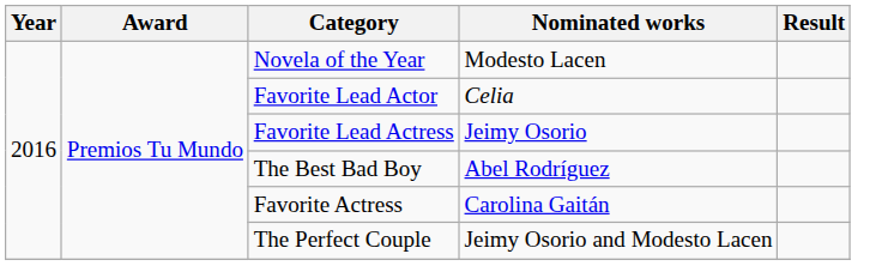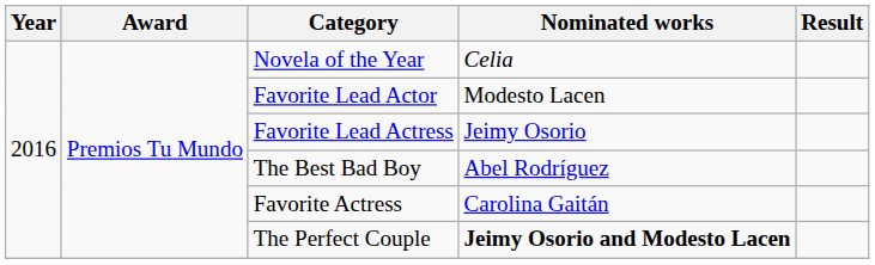 <table class="wikitable plainrowheaders">
 <tr>
 <th scope="col">Year</th>
 <th scope="col">Award</th>
 <th scope="col">Category</th>
 <th scope="col">Nominated works</th>
 <th scope="col">Result</th>
 </tr>
 <tr>
 <td rowspan="6">2016</td>
 <td rowspan="6"><a href='#'>Premios Tu Mundo</a></td>
 <td><a href='#'>Novela of the Year</a></td>
-<td>Modesto Lacen</td>
+<td><em>Celia</em></td>
 <td></td>
 </tr>
 <tr>
 <td><a href='#'>Favorite Lead Actor</a></td>
-<td><em>Celia</em></td>
+<td>Modesto Lacen</td>
 <td></td>
 </tr>
 <tr>
 <td><a href='#'>Favorite Lead Actress</a></td>
 <td><a href='#'>Jeimy Osorio</a></td>
 <td></td>
 </tr>
 <tr>
 <td>The Best Bad Boy</td>
 <td><a href='#'>Abel Rodríguez</a></td>
 <td></td>
 </tr>
 <tr>
 <td>Favorite Actress</td>
 <td><a href='#'>Carolina Gaitán</a></td>
 <td></td>
 </tr>
 <tr>
 <td>The Perfect Couple</td>
-<td>Jeimy Osorio and Modesto Lacen</td>
+<td><strong>Jeimy Osorio and Modesto Lacen</strong></td>
 <td></td>
 </tr>
 <tr>
 </tr>
 </table>
